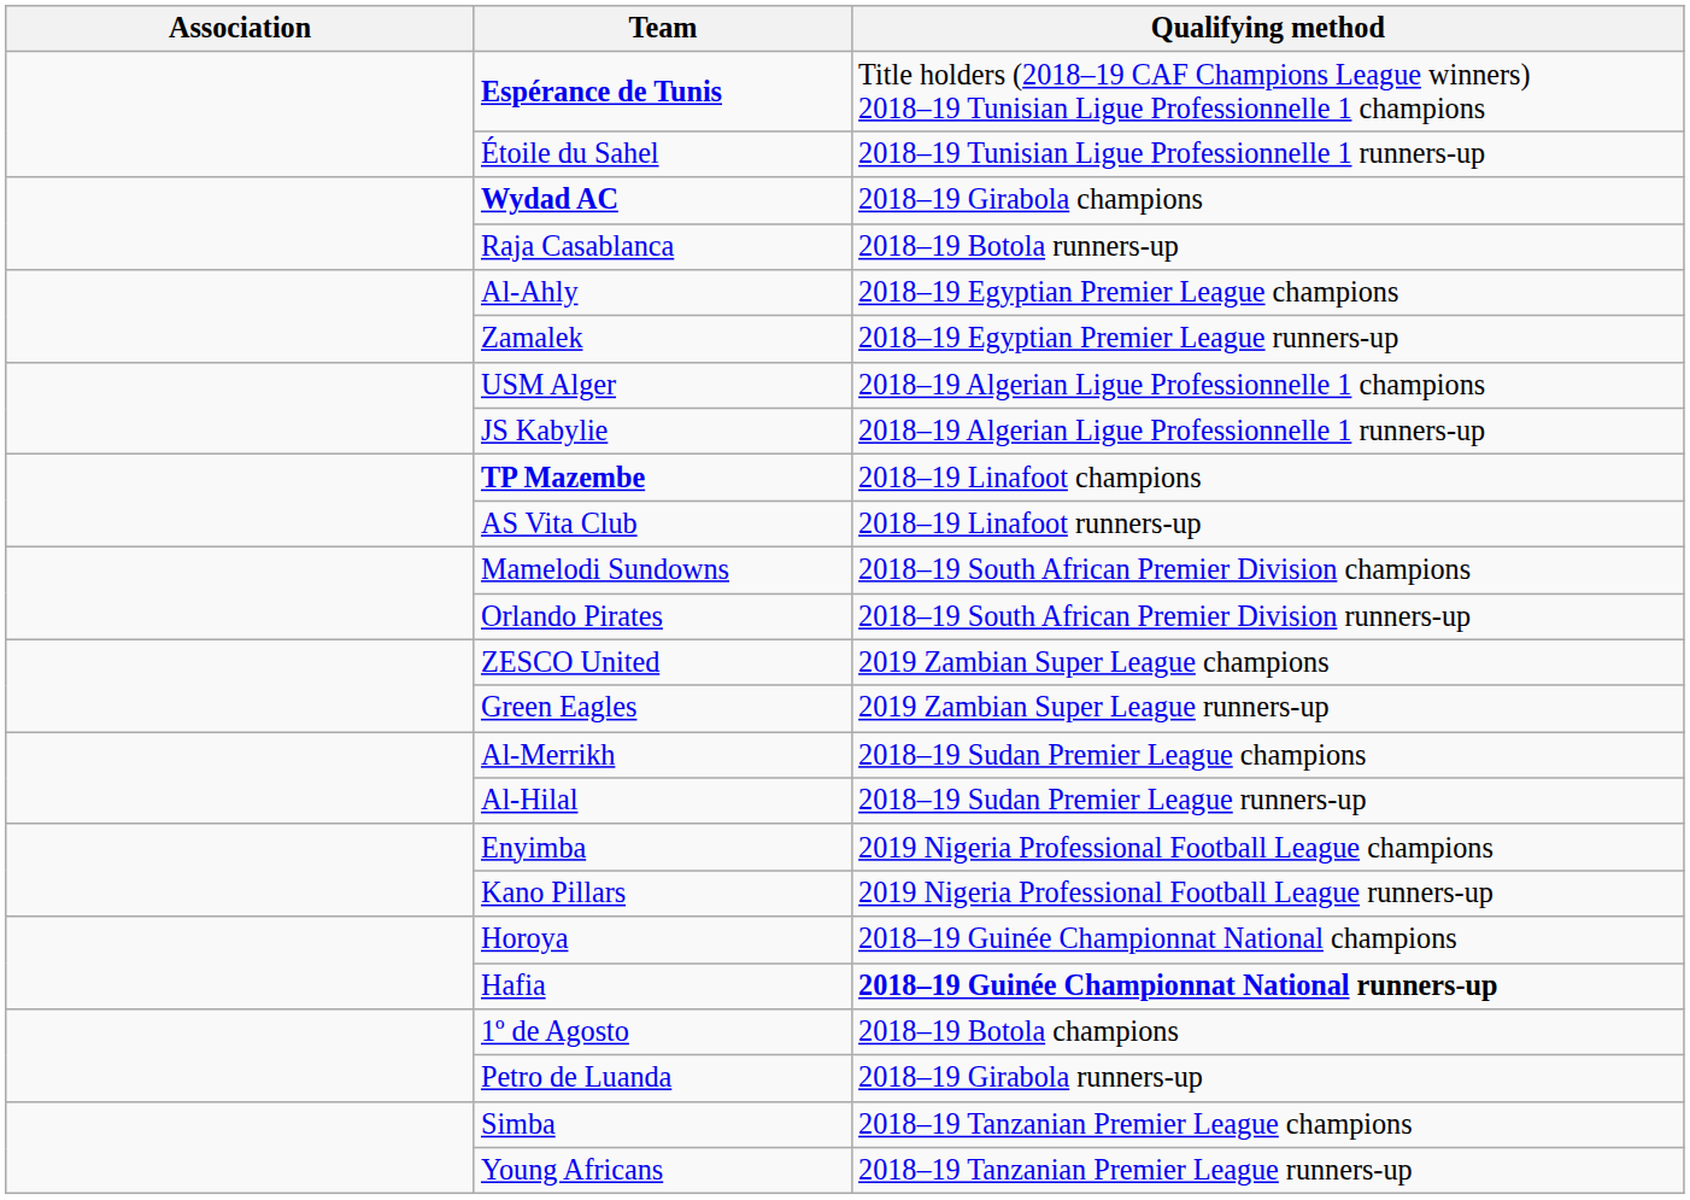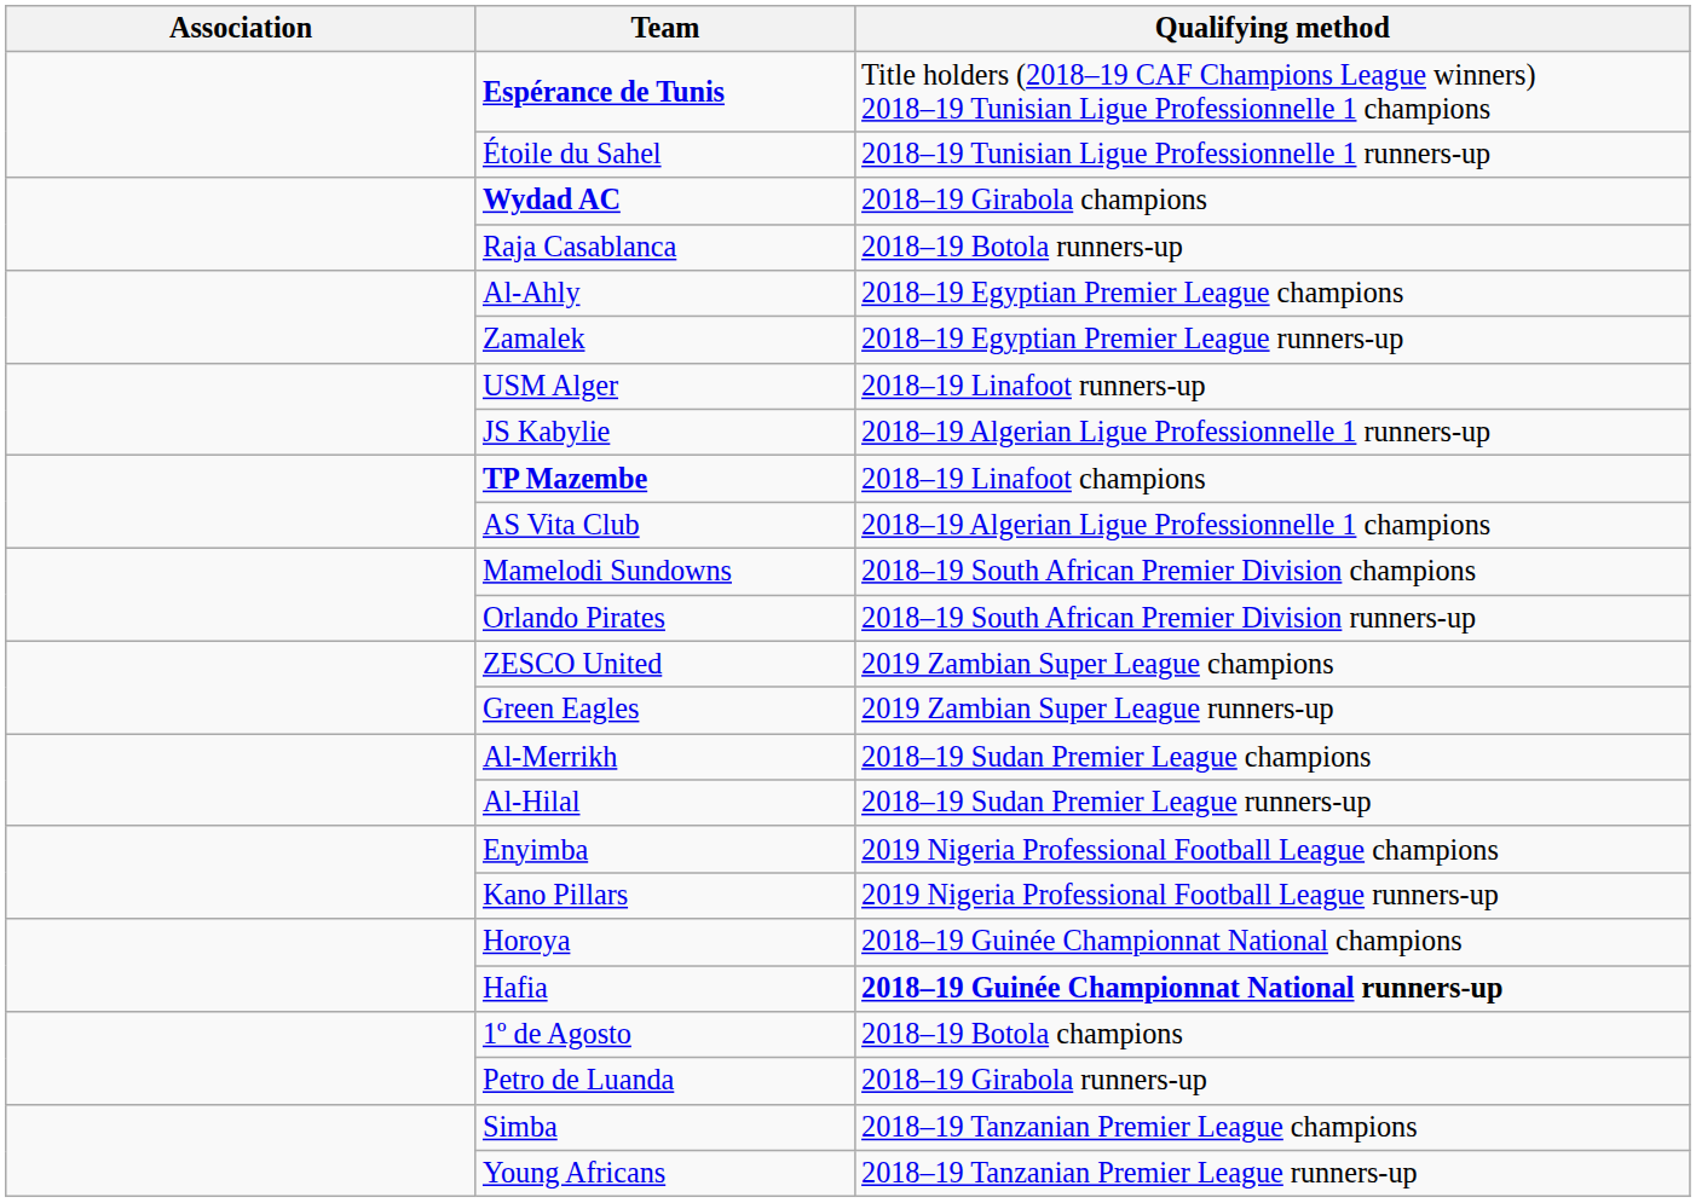 <table class="wikitable">
 <tr>
 <th width=250>Association</th>
 <th width=200>Team</th>
 <th width=450>Qualifying method</th>
 </tr>
 <tr>
 <td rowspan=2> </td>
 <td><strong><a href='#'>Espérance de Tunis</a></strong></td>
 <td>Title holders (<a href='#'>2018–19 CAF Champions League</a> winners)<br><a href='#'>2018–19 Tunisian Ligue Professionnelle 1</a> champions</td>
 </tr>
 <tr>
 <td><a href='#'>Étoile du Sahel</a></td>
 <td><a href='#'>2018–19 Tunisian Ligue Professionnelle 1</a> runners-up</td>
 </tr>
 <tr>
 <td rowspan=2> </td>
 <td><strong><a href='#'>Wydad AC</a></strong></td>
 <td><a href='#'>2018–19 Girabola</a> champions</td>
 </tr>
 <tr>
 <td><a href='#'>Raja Casablanca</a></td>
 <td><a href='#'>2018–19 Botola</a> runners-up</td>
 </tr>
 <tr>
 <td rowspan=2> </td>
 <td><a href='#'>Al-Ahly</a></td>
 <td><a href='#'>2018–19 Egyptian Premier League</a> champions</td>
 </tr>
 <tr>
 <td><a href='#'>Zamalek</a></td>
 <td><a href='#'>2018–19 Egyptian Premier League</a> runners-up</td>
 </tr>
 <tr>
 <td rowspan=2> </td>
 <td><a href='#'>USM Alger</a></td>
-<td><a href='#'>2018–19 Algerian Ligue Professionnelle 1</a> champions</td>
+<td><a href='#'>2018–19 Linafoot</a> runners-up</td>
 </tr>
 <tr>
 <td><a href='#'>JS Kabylie</a></td>
 <td><a href='#'>2018–19 Algerian Ligue Professionnelle 1</a> runners-up</td>
 </tr>
 <tr>
 <td rowspan=2> </td>
 <td><strong><a href='#'>TP Mazembe</a></strong></td>
 <td><a href='#'>2018–19 Linafoot</a> champions</td>
 </tr>
 <tr>
 <td><a href='#'>AS Vita Club</a></td>
-<td><a href='#'>2018–19 Linafoot</a> runners-up</td>
+<td><a href='#'>2018–19 Algerian Ligue Professionnelle 1</a> champions</td>
 </tr>
 <tr>
 <td rowspan=2> </td>
 <td><a href='#'>Mamelodi Sundowns</a></td>
 <td><a href='#'>2018–19 South African Premier Division</a> champions</td>
 </tr>
 <tr>
 <td><a href='#'>Orlando Pirates</a></td>
 <td><a href='#'>2018–19 South African Premier Division</a> runners-up</td>
 </tr>
 <tr>
 <td rowspan=2> </td>
 <td><a href='#'>ZESCO United</a></td>
 <td><a href='#'>2019 Zambian Super League</a> champions</td>
 </tr>
 <tr>
 <td><a href='#'>Green Eagles</a></td>
 <td><a href='#'>2019 Zambian Super League</a> runners-up</td>
 </tr>
 <tr>
 <td rowspan=2> </td>
 <td><a href='#'>Al-Merrikh</a></td>
 <td><a href='#'>2018–19 Sudan Premier League</a> champions</td>
 </tr>
 <tr>
 <td><a href='#'>Al-Hilal</a></td>
 <td><a href='#'>2018–19 Sudan Premier League</a> runners-up</td>
 </tr>
 <tr>
 <td rowspan=2> </td>
 <td><a href='#'>Enyimba</a></td>
 <td><a href='#'>2019 Nigeria Professional Football League</a> champions</td>
 </tr>
 <tr>
 <td><a href='#'>Kano Pillars</a></td>
 <td><a href='#'>2019 Nigeria Professional Football League</a> runners-up</td>
 </tr>
 <tr>
 <td rowspan=2> </td>
 <td><a href='#'>Horoya</a></td>
 <td><a href='#'>2018–19 Guinée Championnat National</a> champions</td>
 </tr>
 <tr>
 <td><a href='#'>Hafia</a></td>
 <td><strong><a href='#'>2018–19 Guinée Championnat National</a> runners-up</strong></td>
 </tr>
 <tr>
 <td rowspan=2> </td>
 <td><a href='#'>1º de Agosto</a></td>
 <td><a href='#'>2018–19 Botola</a> champions</td>
 </tr>
 <tr>
 <td><a href='#'>Petro de Luanda</a></td>
 <td><a href='#'>2018–19 Girabola</a> runners-up</td>
 </tr>
 <tr>
 <td rowspan=2> </td>
 <td><a href='#'>Simba</a></td>
 <td><a href='#'>2018–19 Tanzanian Premier League</a> champions</td>
 </tr>
 <tr>
 <td><a href='#'>Young Africans</a></td>
 <td><a href='#'>2018–19 Tanzanian Premier League</a> runners-up</td>
 </tr>
 </table>
